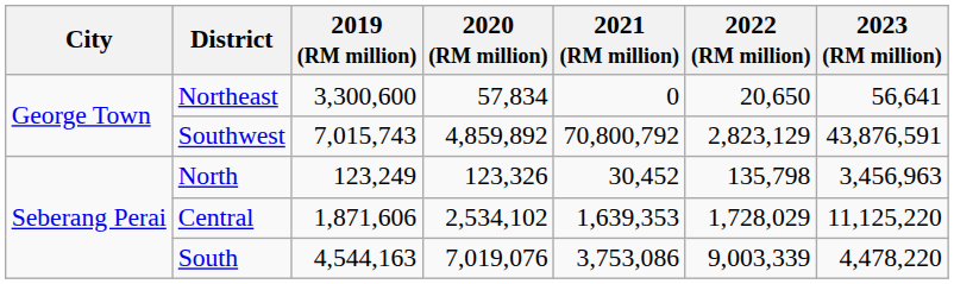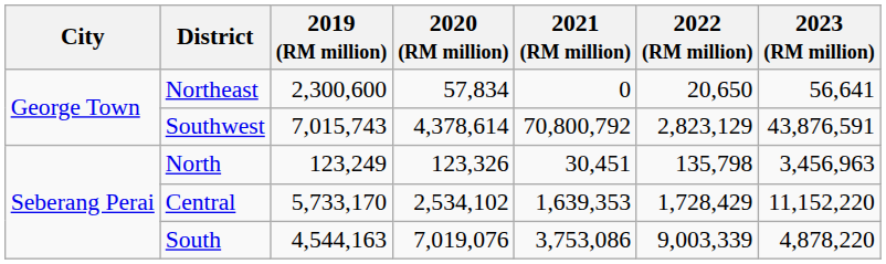 <table class="wikitable sortable mw-collapsible">
 <tr>
 <th>City</th>
 <th>District</th>
 <th>2019<br><small>(RM million)</small></th>
 <th>2020<br><small>(RM million)</small></th>
 <th>2021<br><small>(RM million)</small></th>
 <th>2022<br><small>(RM million)</small></th>
 <th>2023<br><small>(RM million)</small></th>
 </tr>
 <tr>
 <td rowspan="2"><a href='#'>George Town</a></td>
 <td><a href='#'>Northeast</a></td>
-<td align="right">3,300,600</td>
+<td align="right">2,300,600</td>
 <td align="right">57,834</td>
 <td align="right">0</td>
 <td align="right">20,650</td>
 <td align="right">56,641</td>
 </tr>
 <tr>
 <td><a href='#'>Southwest</a></td>
 <td align="right">7,015,743</td>
-<td align="right">4,859,892</td>
+<td align="right">4,378,614</td>
 <td align="right">70,800,792</td>
 <td align="right">2,823,129</td>
 <td align="right">43,876,591</td>
 </tr>
 <tr>
 <td rowspan="3"><a href='#'>Seberang Perai</a></td>
 <td><a href='#'>North</a></td>
 <td align="right">123,249</td>
 <td align="right">123,326</td>
-<td align="right">30,452</td>
+<td align="right">30,451</td>
 <td align="right">135,798</td>
 <td align="right">3,456,963</td>
 </tr>
 <tr>
 <td><a href='#'>Central</a></td>
-<td align="right">1,871,606</td>
+<td align="right">5,733,170</td>
 <td align="right">2,534,102</td>
 <td align="right">1,639,353</td>
-<td align="right">1,728,029</td>
-<td align="right">11,125,220</td>
+<td align="right">1,728,429</td>
+<td align="right">11,152,220</td>
 </tr>
 <tr>
 <td><a href='#'>South</a></td>
 <td align="right">4,544,163</td>
 <td align="right">7,019,076</td>
 <td align="right">3,753,086</td>
 <td align="right">9,003,339</td>
-<td align="right">4,478,220</td>
+<td align="right">4,878,220</td>
 </tr>
 </table>
